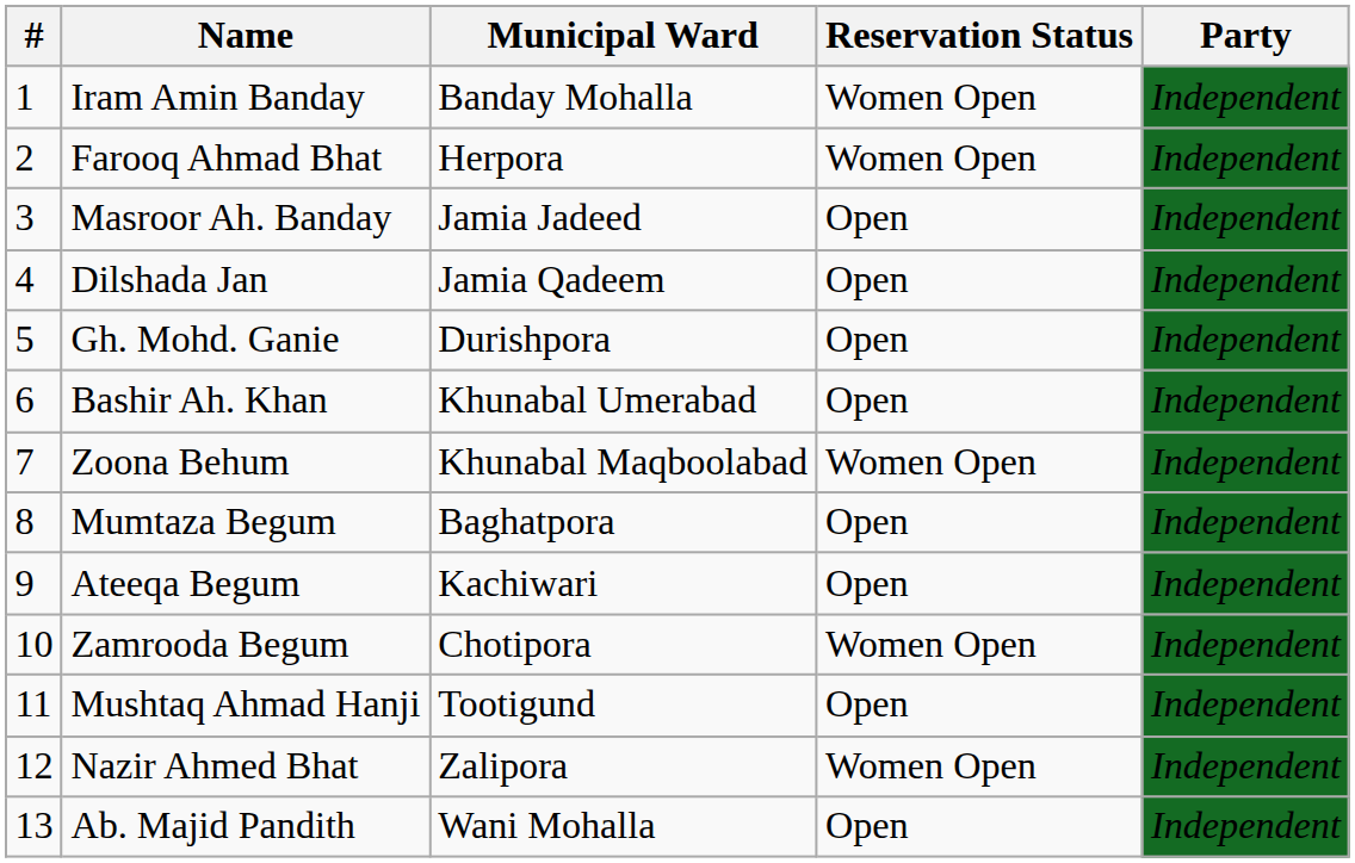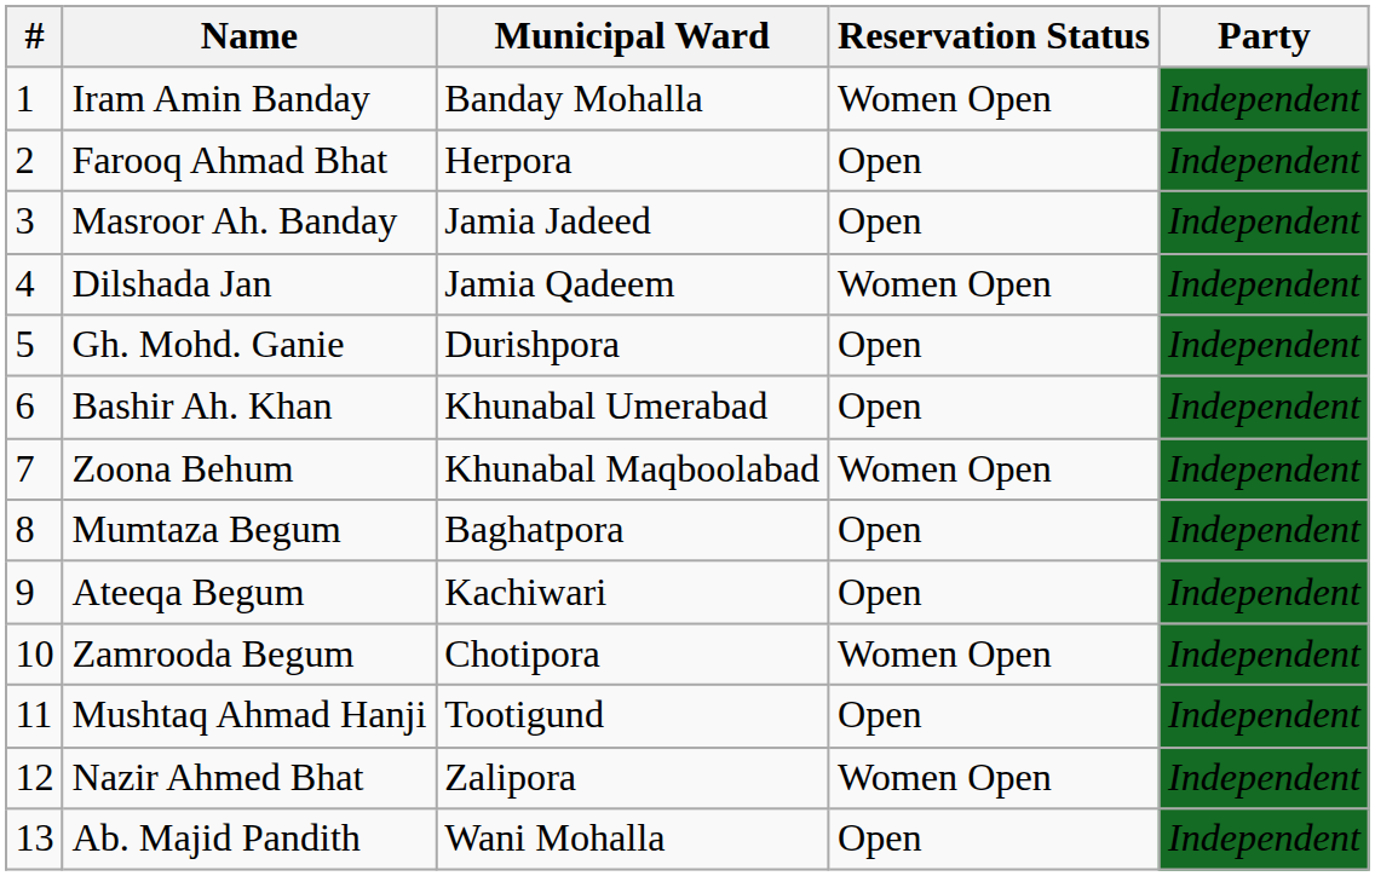 <table class="wikitable sortable">
 <tr>
 <th>#</th>
 <th>Name</th>
 <th>Municipal Ward</th>
 <th>Reservation Status</th>
 <th>Party</th>
 </tr>
 <tr>
 <td>1</td>
 <td>Iram Amin Banday</td>
 <td>Banday Mohalla</td>
 <td>Women Open</td>
 <td bgcolor="#146B23"><em>Independent</em></td>
 </tr>
 <tr>
 <td>2</td>
 <td>Farooq Ahmad Bhat</td>
 <td>Herpora</td>
-<td>Women Open</td>
+<td>Open</td>
 <td bgcolor="#146B23"><em>Independent</em></td>
 </tr>
 <tr>
 <td>3</td>
 <td>Masroor Ah. Banday</td>
 <td>Jamia Jadeed</td>
 <td>Open</td>
 <td bgcolor="#146B23"><em>Independent</em></td>
 </tr>
 <tr>
 <td>4</td>
 <td>Dilshada Jan</td>
 <td>Jamia Qadeem</td>
-<td>Open</td>
+<td>Women Open</td>
 <td bgcolor="#146B23"><em>Independent</em></td>
 </tr>
 <tr>
 <td>5</td>
 <td>Gh. Mohd. Ganie</td>
 <td>Durishpora</td>
 <td>Open</td>
 <td bgcolor="#146B23"><em>Independent</em></td>
 </tr>
 <tr>
 <td>6</td>
 <td>Bashir Ah. Khan</td>
 <td>Khunabal Umerabad</td>
 <td>Open</td>
 <td bgcolor="#146B23"><em>Independent</em></td>
 </tr>
 <tr>
 <td>7</td>
 <td>Zoona Behum</td>
 <td>Khunabal Maqboolabad</td>
 <td>Women Open</td>
 <td bgcolor="#146B23"><em>Independent</em></td>
 </tr>
 <tr>
 <td>8</td>
 <td>Mumtaza Begum</td>
 <td>Baghatpora</td>
 <td>Open</td>
 <td bgcolor="#146B23"><em>Independent</em></td>
 </tr>
 <tr>
 <td>9</td>
 <td>Ateeqa Begum</td>
 <td>Kachiwari</td>
 <td>Open</td>
 <td bgcolor="#146B23"><em>Independent</em></td>
 </tr>
 <tr>
 <td>10</td>
 <td>Zamrooda Begum</td>
 <td>Chotipora</td>
 <td>Women Open</td>
 <td bgcolor="#146B23"><em>Independent</em></td>
 </tr>
 <tr>
 <td>11</td>
 <td>Mushtaq Ahmad Hanji</td>
 <td>Tootigund</td>
 <td>Open</td>
 <td bgcolor="#146B23"><em>Independent</em></td>
 </tr>
 <tr>
 <td>12</td>
 <td>Nazir Ahmed Bhat</td>
 <td>Zalipora</td>
 <td>Women Open</td>
 <td bgcolor="#146B23"><em>Independent</em></td>
 </tr>
 <tr>
 <td>13</td>
 <td>Ab. Majid Pandith</td>
 <td>Wani Mohalla</td>
 <td>Open</td>
 <td bgcolor="#146B23"><em>Independent</em></td>
 </tr>
 </table>
